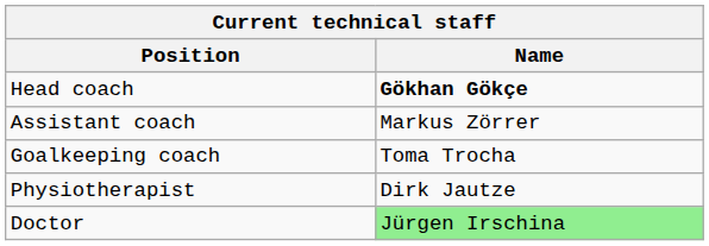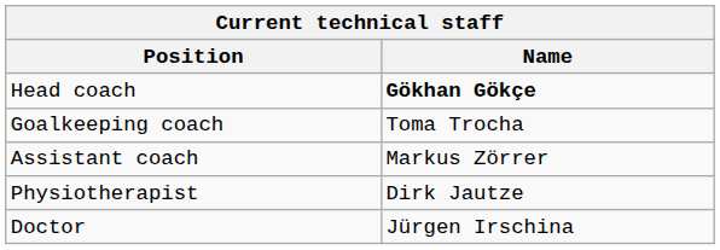 <table class="wikitable" width=50% style="text-align: center;font-size:100%;">
 <tr>
 <th colspan="2">Current technical staff</th>
 </tr>
 <tr>
 <th>Position</th>
 <th>Name</th>
 </tr>
 <tr>
 <td align=left>Head coach</td>
 <td align=left><strong> Gökhan Gökçe</strong></td>
 </tr>
 <tr>
+<td align=left>Goalkeeping coach</td>
+<td align=left> Toma Trocha</td>
+</tr>
+<tr>
 <td align=left>Assistant coach</td>
 <td align=left> Markus Zörrer</td>
-</tr>
-<tr>
-<td align=left>Goalkeeping coach</td>
-<td align=left> Toma Trocha</td>
 </tr>
 <tr>
 <td align=left>Physiotherapist</td>
 <td align=left> Dirk Jautze</td>
 </tr>
 <tr>
 <td align=left>Doctor</td>
-<td align=left style="background: lightgreen;"> Jürgen Irschina</td>
+<td align=left> Jürgen Irschina</td>
 </tr>
 </table>
